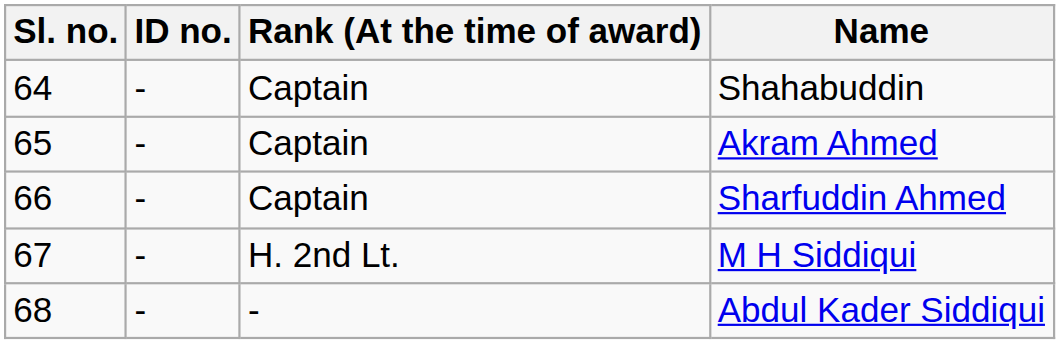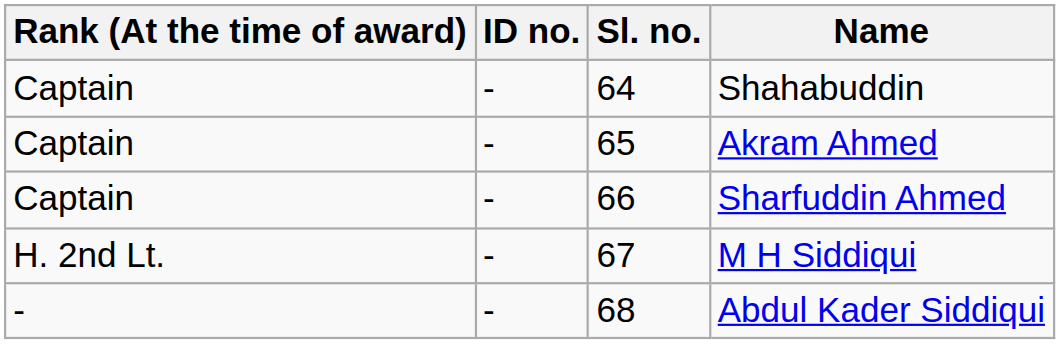 <table class ="wikitable">
 <tr>
+<th>Rank (At the time of award)</th>
+<th>ID no.</th>
 <th>Sl. no.</th>
-<th>ID no.</th>
-<th>Rank (At the time of award)</th>
 <th>Name</th>
 </tr>
 <tr>
+<td>Captain</td>
+<td>-</td>
 <td>64</td>
-<td>-</td>
-<td>Captain</td>
 <td>Shahabuddin</td>
 </tr>
 <tr>
+<td>Captain</td>
+<td>-</td>
 <td>65</td>
-<td>-</td>
-<td>Captain</td>
 <td><a href='#'>Akram Ahmed</a></td>
 </tr>
 <tr>
+<td>Captain</td>
+<td>-</td>
 <td>66</td>
-<td>-</td>
-<td>Captain</td>
 <td><a href='#'>Sharfuddin Ahmed</a></td>
 </tr>
 <tr>
+<td>H. 2nd Lt.</td>
+<td>-</td>
 <td>67</td>
-<td>-</td>
-<td>H. 2nd Lt.</td>
 <td><a href='#'>M H Siddiqui</a></td>
 </tr>
 <tr>
-<td>68</td>
 <td>-</td>
 <td>-</td>
+<td>68</td>
 <td><a href='#'>Abdul Kader Siddiqui</a></td>
 </tr>
 </table>
